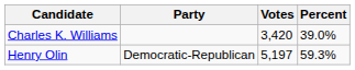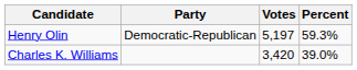 <table class=wikitable>
 <tr>
 <th>Candidate</th>
 <th>Party</th>
 <th>Votes</th>
 <th>Percent</th>
 </tr>
 <tr>
+<td><a href='#'>Henry Olin</a></td>
+<td>Democratic-Republican</td>
+<td>5,197</td>
+<td>59.3%</td>
+</tr>
+<tr>
 <td><a href='#'>Charles K. Williams</a></td>
 <td></td>
 <td>3,420</td>
 <td>39.0%</td>
 </tr>
-<tr>
-<td><a href='#'>Henry Olin</a></td>
-<td>Democratic-Republican</td>
-<td>5,197</td>
-<td>59.3%</td>
-</tr>
 </table>
